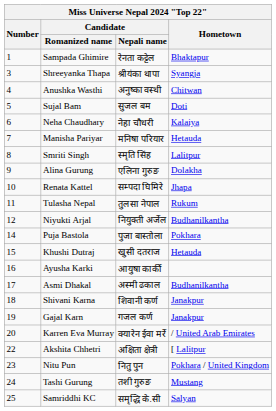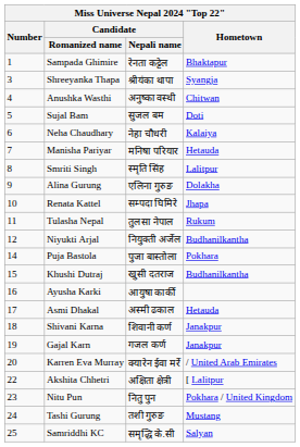 <table class="wikitable" style="font-size: 90%;">
 <tr>
 <th colspan="4">Miss Universe Nepal 2024 "Top 22"</th>
 </tr>
 <tr>
 <th rowspan="2"><span><strong>Number</strong></span></th>
 <th colspan="2"><span><strong>Candidate</strong></span></th>
 <th rowspan="2"><span><strong>Hometown</strong></span></th>
 </tr>
 <tr>
 <th>Romanized name</th>
 <th>Nepali name</th>
 </tr>
 <tr>
 <td>1</td>
 <td>Sampada Ghimire</td>
 <td>रेनता कट्टेल</td>
 <td> <a href='#'>Bhaktapur</a></td>
 </tr>
 <tr>
 <td>3</td>
 <td>Shreeyanka Thapa</td>
 <td>श्रीयंका थापा</td>
 <td> <a href='#'>Syangja</a></td>
 </tr>
 <tr>
 <td>4</td>
 <td>Anushka Wasthi</td>
 <td>अनुष्का वस्थी</td>
 <td> <a href='#'>Chitwan</a></td>
 </tr>
 <tr>
 <td>5</td>
 <td>Sujal Bam</td>
 <td>सुजल बम</td>
 <td> <a href='#'>Doti</a></td>
 </tr>
 <tr>
 <td>6</td>
 <td>Neha Chaudhary</td>
 <td>नेहा चौधरी</td>
 <td> <a href='#'>Kalaiya</a></td>
 </tr>
 <tr>
 <td>7</td>
 <td>Manisha Pariyar</td>
 <td>मनिषा परियार</td>
 <td> <a href='#'>Hetauda</a></td>
 </tr>
 <tr>
 <td>8</td>
 <td>Smriti Singh</td>
 <td>स्मृति सिंह</td>
 <td> <a href='#'>Lalitpur</a></td>
 </tr>
 <tr>
 <td>9</td>
 <td>Alina Gurung</td>
 <td>एलिना गुरुङ</td>
 <td> <a href='#'>Dolakha</a></td>
 </tr>
 <tr>
 <td>10</td>
 <td>Renata Kattel</td>
 <td>सम्पदा घिमिरे</td>
 <td> <a href='#'>Jhapa</a></td>
 </tr>
 <tr>
 <td>11</td>
 <td>Tulasha Nepal</td>
 <td>तुलसा नेपाल</td>
 <td> <a href='#'>Rukum</a></td>
 </tr>
 <tr>
 <td>12</td>
 <td>Niyukti Arjal</td>
 <td>नियुक्ती अर्जेल</td>
 <td> <a href='#'>Budhanilkantha</a></td>
 </tr>
 <tr>
 <td>14</td>
 <td>Puja Bastola</td>
 <td>पुजा बास्तोला</td>
 <td> <a href='#'>Pokhara</a></td>
 </tr>
 <tr>
 <td>15</td>
 <td>Khushi Dutraj</td>
 <td>खुसी दतराज</td>
-<td> <a href='#'>Hetauda</a></td>
+<td> <a href='#'>Budhanilkantha</a></td>
 </tr>
 <tr>
 <td>16</td>
 <td>Ayusha Karki</td>
 <td>आयुषा कार्की</td>
 <td></td>
 </tr>
 <tr>
 <td>17</td>
 <td>Asmi Dhakal</td>
 <td>अस्मी ढकाल</td>
-<td> <a href='#'>Budhanilkantha</a></td>
+<td> <a href='#'>Hetauda</a></td>
 </tr>
 <tr>
 <td>18</td>
 <td>Shivani Karna</td>
 <td>शिवानी कर्ण</td>
 <td> <a href='#'>Janakpur</a></td>
 </tr>
 <tr>
 <td>19</td>
 <td>Gajal Karn</td>
 <td>गजल कर्ण</td>
 <td> <a href='#'>Janakpur</a></td>
 </tr>
 <tr>
 <td>20</td>
 <td>Karren Eva Murray</td>
 <td>क्यारेन ईवा मर्रे</td>
 <td> /  <a href='#'>United Arab Emirates</a></td>
 </tr>
 <tr>
 <td>22</td>
 <td>Akshita Chhetri</td>
 <td>अक्षिता क्षेत्री</td>
 <td>[ <a href='#'>Lalitpur</a></td>
 </tr>
 <tr>
 <td>23</td>
 <td>Nitu Pun</td>
 <td>नितु पुन</td>
 <td> <a href='#'>Pokhara</a> /  <a href='#'>United Kingdom</a></td>
 </tr>
 <tr>
 <td>24</td>
 <td>Tashi Gurung</td>
 <td>तशी गुरुङ</td>
 <td> <a href='#'>Mustang</a></td>
 </tr>
 <tr>
 <td>25</td>
 <td>Samriddhi KC</td>
 <td>समृद्धि के.सी</td>
 <td> <a href='#'>Salyan</a></td>
 </tr>
 </table>
